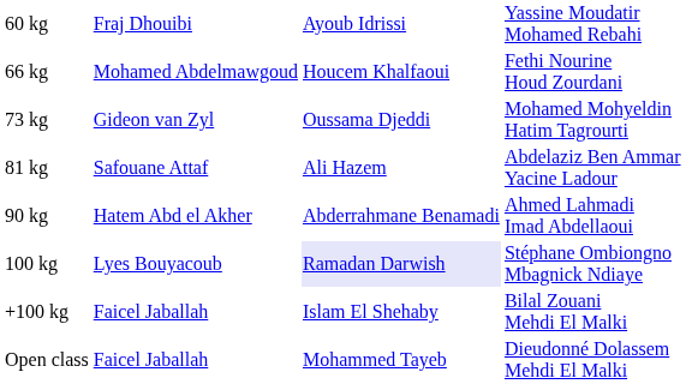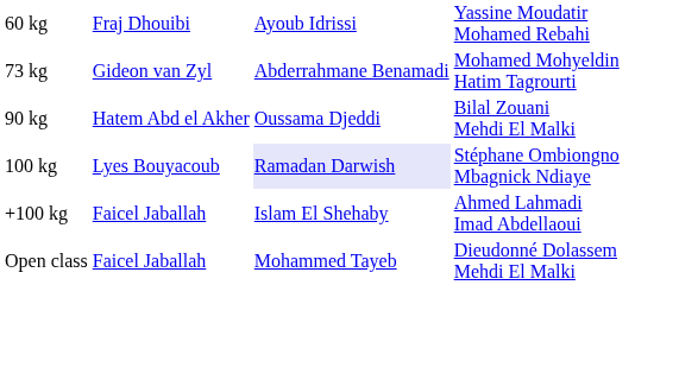 <table>
 <tr>
 <td>60 kg</td>
 <td> <a href='#'>Fraj Dhouibi</a></td>
 <td> <a href='#'>Ayoub Idrissi</a></td>
 <td> <a href='#'>Yassine Moudatir</a> <br>  <a href='#'>Mohamed Rebahi</a></td>
 </tr>
 <tr>
-<td>66 kg</td>
-<td> <a href='#'>Mohamed Abdelmawgoud</a></td>
-<td> <a href='#'>Houcem Khalfaoui</a></td>
-<td> <a href='#'>Fethi Nourine</a> <br>  <a href='#'>Houd Zourdani</a></td>
-</tr>
-<tr>
 <td>73 kg</td>
 <td> <a href='#'>Gideon van Zyl</a></td>
-<td> <a href='#'>Oussama Djeddi</a></td>
+<td> <a href='#'>Abderrahmane Benamadi</a></td>
 <td> <a href='#'>Mohamed Mohyeldin</a> <br>  <a href='#'>Hatim Tagrourti</a></td>
-</tr>
-<tr>
-<td>81 kg</td>
-<td> <a href='#'>Safouane Attaf</a></td>
-<td> <a href='#'>Ali Hazem</a></td>
-<td> <a href='#'>Abdelaziz Ben Ammar</a> <br>  <a href='#'>Yacine Ladour</a></td>
 </tr>
 <tr>
 <td>90 kg</td>
 <td> <a href='#'>Hatem Abd el Akher</a></td>
-<td> <a href='#'>Abderrahmane Benamadi</a></td>
-<td> <a href='#'>Ahmed Lahmadi</a> <br>  <a href='#'>Imad Abdellaoui</a></td>
+<td> <a href='#'>Oussama Djeddi</a></td>
+<td> <a href='#'>Bilal Zouani</a> <br>  <a href='#'>Mehdi El Malki</a></td>
 </tr>
 <tr>
 <td>100 kg</td>
 <td> <a href='#'>Lyes Bouyacoub</a></td>
 <td style="background: lavender;"> <a href='#'>Ramadan Darwish</a></td>
 <td> <a href='#'>Stéphane Ombiongno</a> <br>  <a href='#'>Mbagnick Ndiaye</a></td>
 </tr>
 <tr>
 <td>+100 kg</td>
 <td> <a href='#'>Faicel Jaballah</a></td>
 <td> <a href='#'>Islam El Shehaby</a></td>
-<td> <a href='#'>Bilal Zouani</a> <br>  <a href='#'>Mehdi El Malki</a></td>
+<td> <a href='#'>Ahmed Lahmadi</a> <br>  <a href='#'>Imad Abdellaoui</a></td>
 </tr>
 <tr>
 <td>Open class</td>
 <td> <a href='#'>Faicel Jaballah</a></td>
 <td> <a href='#'>Mohammed Tayeb</a></td>
 <td> <a href='#'>Dieudonné Dolassem</a> <br>  <a href='#'>Mehdi El Malki</a></td>
 </tr>
 </table>
